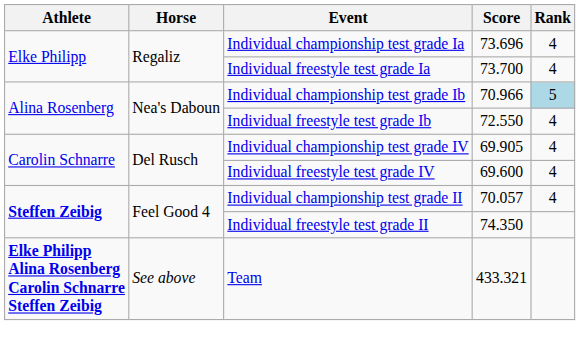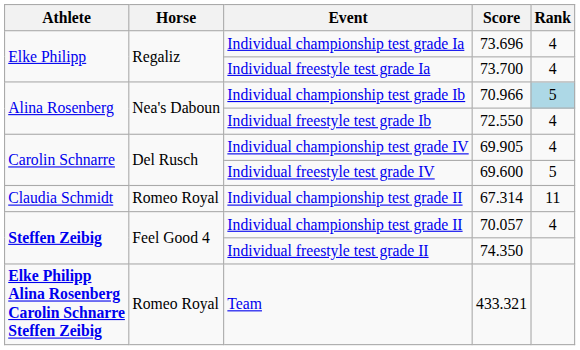 <table class=wikitable style="font-size:90%">
 <tr>
 <th>Athlete</th>
 <th>Horse</th>
 <th>Event</th>
 <th>Score</th>
 <th>Rank</th>
 </tr>
 <tr align=center>
 <td rowspan=2 align=left><a href='#'>Elke Philipp</a></td>
 <td rowspan=2 align=left>Regaliz</td>
 <td align=left><a href='#'>Individual championship test grade Ia</a></td>
 <td>73.696</td>
 <td>4</td>
 </tr>
 <tr align=center>
 <td align=left><a href='#'>Individual freestyle test grade Ia</a></td>
 <td>73.700</td>
 <td>4</td>
 </tr>
 <tr align=center>
 <td rowspan=2 align=left><a href='#'>Alina Rosenberg</a></td>
 <td rowspan=2 align=left>Nea's Daboun</td>
 <td align=left><a href='#'>Individual championship test grade Ib</a></td>
 <td>70.966</td>
 <td style="background: lightblue;">5</td>
 </tr>
 <tr align=center>
 <td align=left><a href='#'>Individual freestyle test grade Ib</a></td>
 <td>72.550</td>
 <td>4</td>
 </tr>
 <tr align=center>
 <td rowspan=2 align=left><a href='#'>Carolin Schnarre</a></td>
 <td rowspan=2 align=left>Del Rusch</td>
 <td align=left><a href='#'>Individual championship test grade IV</a></td>
 <td>69.905</td>
 <td>4</td>
 </tr>
 <tr align=center>
 <td align=left><a href='#'>Individual freestyle test grade IV</a></td>
 <td>69.600</td>
-<td>4</td>
+<td>5</td>
+</tr>
+<tr align=center>
+<td align=left><a href='#'>Claudia Schmidt</a></td>
+<td align=left>Romeo Royal</td>
+<td align=left><a href='#'>Individual championship test grade II</a></td>
+<td>67.314</td>
+<td>11</td>
 </tr>
 <tr align=center>
 <td rowspan=2 align=left><strong><a href='#'>Steffen Zeibig</a></strong></td>
 <td rowspan=2 align=left>Feel Good 4</td>
 <td align=left><a href='#'>Individual championship test grade II</a></td>
 <td>70.057</td>
 <td>4</td>
 </tr>
 <tr align=center>
 <td align=left><a href='#'>Individual freestyle test grade II</a></td>
 <td>74.350</td>
 <td></td>
 </tr>
 <tr align=center>
 <td align=left><strong><a href='#'>Elke Philipp</a><br><a href='#'>Alina Rosenberg</a><br><a href='#'>Carolin Schnarre</a><br><a href='#'>Steffen Zeibig</a></strong></td>
-<td align=left><em>See above</em></td>
+<td align=left>Romeo Royal</td>
 <td align=left><a href='#'>Team</a></td>
 <td>433.321</td>
 <td></td>
 </tr>
 </table>
